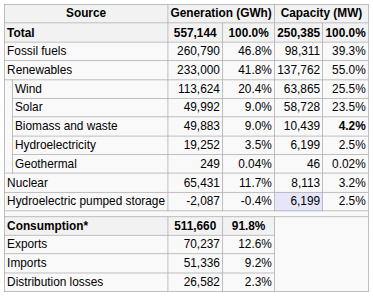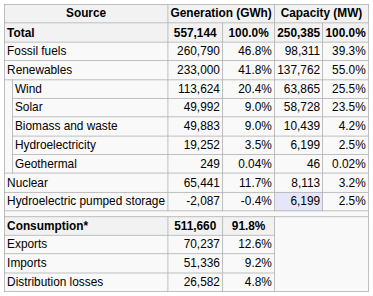 <table class="wikitable" style="text-align:right;">
 <tr>
 <th colspan=2>Source</th>
 <th colspan=2>Generation (GWh)</th>
 <th colspan=2>Capacity (MW)</th>
 </tr>
 <tr>
 <th colspan=2 style="text-align:left;">Total</th>
 <th>557,144</th>
 <th>100.0%</th>
 <th>250,385</th>
 <th>100.0%</th>
 </tr>
 <tr>
 <td colspan=2 style="text-align:left;">Fossil fuels</td>
 <td>260,790</td>
 <td>46.8%</td>
 <td>98,311</td>
 <td>39.3%</td>
 </tr>
 <tr>
 <td colspan=2 style="text-align:left;">Renewables</td>
 <td>233,000</td>
 <td>41.8%</td>
 <td>137,762</td>
 <td>55.0%</td>
 </tr>
 <tr>
 <td rowspan=5></td>
 <td style="text-align:left;">Wind</td>
 <td>113,624</td>
 <td>20.4%</td>
 <td>63,865</td>
 <td>25.5%</td>
 </tr>
 <tr>
 <td style="text-align:left;">Solar</td>
 <td>49,992</td>
 <td>9.0%</td>
 <td>58,728</td>
 <td>23.5%</td>
 </tr>
 <tr>
 <td style="text-align:left;">Biomass and waste</td>
 <td>49,883</td>
 <td>9.0%</td>
 <td>10,439</td>
-<td><strong>4.2%</strong></td>
+<td>4.2%</td>
 </tr>
 <tr>
 <td style="text-align:left;">Hydroelectricity</td>
 <td>19,252</td>
 <td>3.5%</td>
 <td>6,199</td>
 <td>2.5%</td>
 </tr>
 <tr>
 <td style="text-align:left;">Geothermal</td>
 <td>249</td>
 <td>0.04%</td>
 <td>46</td>
 <td>0.02%</td>
 </tr>
 <tr>
 <td colspan=2 style="text-align:left;">Nuclear</td>
-<td>65,431</td>
+<td>65,441</td>
 <td>11.7%</td>
 <td>8,113</td>
 <td>3.2%</td>
 </tr>
 <tr>
 <td colspan=2 style="text-align:left;">Hydroelectric pumped storage</td>
 <td>-2,087</td>
 <td>-0.4%</td>
 <td style="background: lavender;">6,199</td>
 <td>2.5%</td>
 </tr>
 <tr>
 <td colspan=6></td>
 </tr>
 <tr>
 <th colspan=2 style="text-align:left;">Consumption*</th>
 <th>511,660</th>
 <th>91.8%</th>
 </tr>
 <tr>
 <td colspan=2 style="text-align:left;">Exports</td>
 <td>70,237</td>
 <td>12.6%</td>
 </tr>
 <tr>
 <td colspan=2 style="text-align:left;">Imports</td>
 <td>51,336</td>
 <td>9.2%</td>
 </tr>
 <tr>
 <td colspan=2 style="text-align:left;">Distribution losses</td>
 <td>26,582</td>
-<td>2.3%</td>
+<td>4.8%</td>
 </tr>
 </table>
